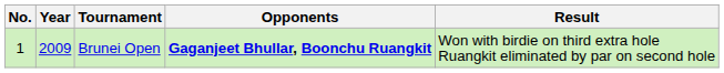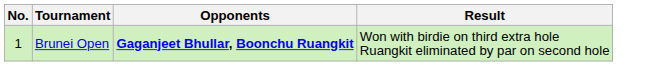 <table class="wikitable" style="font-size:95%;">
 <tr>
 <th>No.</th>
-<th>Year</th>
 <th>Tournament</th>
 <th>Opponents</th>
 <th>Result</th>
 </tr>
 <tr style="background:#D0F0C0;">
 <td align=center>1</td>
-<td><a href='#'>2009</a></td>
 <td><a href='#'>Brunei Open</a></td>
 <td><strong> <a href='#'>Gaganjeet Bhullar</a>,  <a href='#'>Boonchu Ruangkit</a></strong></td>
 <td>Won with birdie on third extra hole<br>Ruangkit eliminated by par on second hole</td>
 </tr>
 </table>
